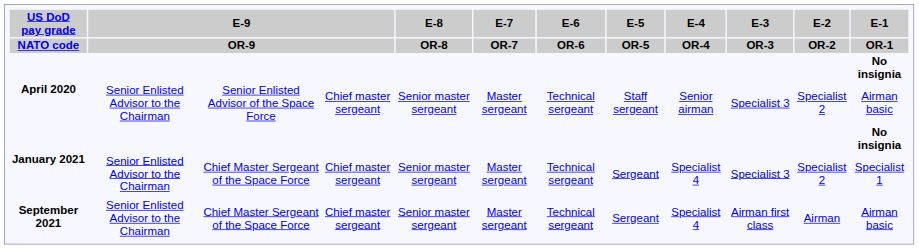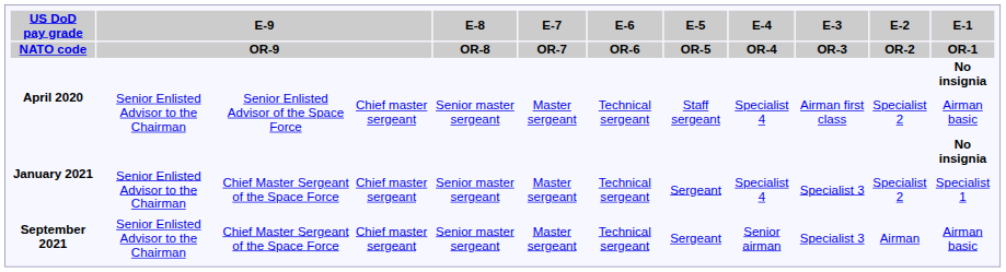 <table bgcolor=#F7F8FF style="border:1px solid #8888AA; padding:5px; margin-bottom:15px; text-align:center;">
 <tr bgcolor=#CCC>
 <th><a href='#'>US DoD pay grade</a></th>
 <th colspan=3>E-9</th>
 <th>E-8</th>
 <th>E-7</th>
 <th>E-6</th>
 <th>E-5</th>
 <th>E-4</th>
 <th>E-3</th>
 <th>E-2</th>
 <th>E-1</th>
 </tr>
 <tr bgcolor=#CCC>
 <th><a href='#'>NATO code</a></th>
 <th colspan=3>OR-9</th>
 <th>OR-8</th>
 <th>OR-7</th>
 <th>OR-6</th>
 <th>OR-5</th>
 <th>OR-4</th>
 <th>OR-3</th>
 <th>OR-2</th>
 <th>OR-1</th>
 </tr>
 <tr>
 <th rowspan=2>April 2020</th>
 <td></td>
 <td></td>
 <td></td>
 <td></td>
 <td></td>
 <td></td>
 <td></td>
 <td></td>
 <td></td>
 <td></td>
 <td><strong>No insignia</strong></td>
 </tr>
 <tr>
 <td><a href='#'>Senior Enlisted Advisor to the Chairman</a></td>
 <td><a href='#'>Senior Enlisted Advisor of the Space Force</a></td>
 <td><a href='#'>Chief master sergeant</a></td>
 <td><a href='#'>Senior master sergeant</a></td>
 <td><a href='#'>Master sergeant</a></td>
 <td><a href='#'>Technical sergeant</a></td>
 <td><a href='#'>Staff sergeant</a></td>
-<td><a href='#'>Senior airman</a></td>
-<td><a href='#'>Specialist 3</a></td>
+<td><a href='#'>Specialist 4</a></td>
+<td><a href='#'>Airman first class</a></td>
 <td><a href='#'>Specialist 2</a></td>
 <td><a href='#'>Airman basic</a></td>
 </tr>
 <tr>
 <th rowspan=2>January 2021</th>
 <td></td>
 <td></td>
 <td></td>
 <td></td>
 <td></td>
 <td></td>
 <td></td>
 <td></td>
 <td></td>
 <td></td>
 <td><strong>No insignia</strong></td>
 </tr>
 <tr>
 <td><a href='#'>Senior Enlisted Advisor to the Chairman</a></td>
 <td><a href='#'>Chief Master Sergeant of the Space Force</a></td>
 <td><a href='#'>Chief master sergeant</a></td>
 <td><a href='#'>Senior master sergeant</a></td>
 <td><a href='#'>Master sergeant</a></td>
 <td><a href='#'>Technical sergeant</a></td>
 <td><a href='#'>Sergeant</a></td>
 <td><a href='#'>Specialist 4</a></td>
 <td><a href='#'>Specialist 3</a></td>
 <td><a href='#'>Specialist 2</a></td>
 <td><a href='#'>Specialist 1</a></td>
 </tr>
 <tr>
 <th rowspan=2>September 2021</th>
 <td></td>
 <td></td>
 <td></td>
 <td></td>
 <td></td>
 <td></td>
 <td></td>
 <td></td>
 <td></td>
 <td></td>
 <td></td>
 </tr>
 <tr>
 <td><a href='#'>Senior Enlisted Advisor to the Chairman</a></td>
 <td><a href='#'>Chief Master Sergeant of the Space Force</a></td>
 <td><a href='#'>Chief master sergeant</a></td>
 <td><a href='#'>Senior master sergeant</a></td>
 <td><a href='#'>Master sergeant</a></td>
 <td><a href='#'>Technical sergeant</a></td>
 <td><a href='#'>Sergeant</a></td>
-<td><a href='#'>Specialist 4</a></td>
-<td><a href='#'>Airman first class</a></td>
+<td><a href='#'>Senior airman</a></td>
+<td><a href='#'>Specialist 3</a></td>
 <td><a href='#'>Airman</a></td>
 <td><a href='#'>Airman basic</a></td>
 </tr>
 </table>
